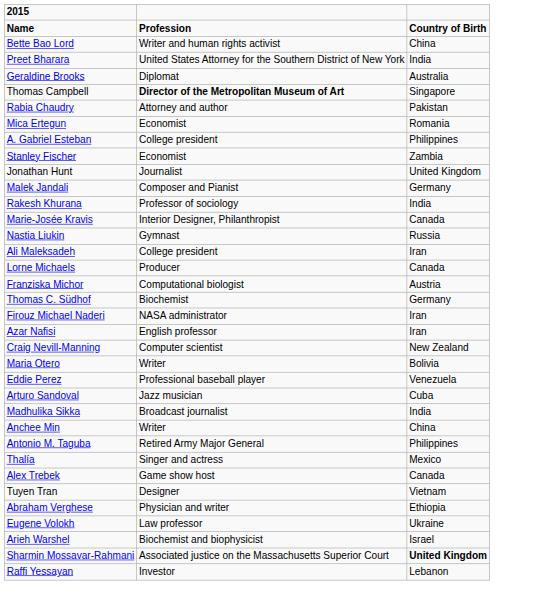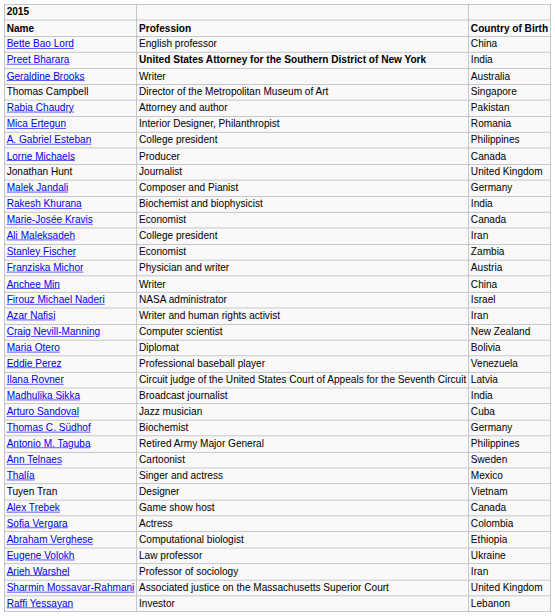 <table class="wikitable">
 <tr>
 <td><strong>2015</strong></td>
 <td></td>
 <td></td>
 </tr>
 <tr>
 <td><strong>Name</strong></td>
 <td><strong>Profession</strong></td>
 <td><strong>Country of Birth</strong></td>
 </tr>
 <tr>
 <td><a href='#'>Bette Bao Lord</a></td>
-<td>Writer and human rights activist</td>
+<td>English professor</td>
 <td>China</td>
 </tr>
 <tr>
 <td><a href='#'>Preet Bharara</a></td>
-<td>United States Attorney for the Southern District of New York</td>
+<td><strong>United States Attorney for the Southern District of New York</strong></td>
 <td>India</td>
 </tr>
 <tr>
 <td><a href='#'>Geraldine Brooks</a></td>
-<td>Diplomat</td>
+<td>Writer</td>
 <td>Australia</td>
 </tr>
 <tr>
 <td>Thomas Campbell</td>
-<td><strong>Director of the Metropolitan Museum of Art</strong></td>
+<td>Director of the Metropolitan Museum of Art</td>
 <td>Singapore</td>
 </tr>
 <tr>
 <td><a href='#'>Rabia Chaudry</a></td>
 <td>Attorney and author</td>
 <td>Pakistan</td>
 </tr>
 <tr>
 <td><a href='#'>Mica Ertegun</a></td>
-<td>Economist</td>
+<td>Interior Designer, Philanthropist</td>
 <td>Romania</td>
 </tr>
 <tr>
 <td><a href='#'>A. Gabriel Esteban</a></td>
 <td>College president</td>
 <td>Philippines</td>
 </tr>
 <tr>
-<td><a href='#'>Stanley Fischer</a></td>
-<td>Economist</td>
-<td>Zambia</td>
+<td><a href='#'>Lorne Michaels</a></td>
+<td>Producer</td>
+<td>Canada</td>
 </tr>
 <tr>
 <td>Jonathan Hunt</td>
 <td>Journalist</td>
 <td>United Kingdom</td>
 </tr>
 <tr>
 <td><a href='#'>Malek Jandali</a></td>
 <td>Composer and Pianist</td>
 <td>Germany</td>
 </tr>
 <tr>
 <td><a href='#'>Rakesh Khurana</a></td>
-<td>Professor of sociology</td>
+<td>Biochemist and biophysicist</td>
 <td>India</td>
 </tr>
 <tr>
 <td><a href='#'>Marie-Josée Kravis</a></td>
-<td>Interior Designer, Philanthropist</td>
+<td>Economist</td>
 <td>Canada</td>
-</tr>
-<tr>
-<td><a href='#'>Nastia Liukin</a></td>
-<td>Gymnast</td>
-<td>Russia</td>
 </tr>
 <tr>
 <td><a href='#'>Ali Maleksadeh</a></td>
 <td>College president</td>
 <td>Iran</td>
 </tr>
 <tr>
-<td><a href='#'>Lorne Michaels</a></td>
-<td>Producer</td>
-<td>Canada</td>
+<td><a href='#'>Stanley Fischer</a></td>
+<td>Economist</td>
+<td>Zambia</td>
 </tr>
 <tr>
 <td><a href='#'>Franziska Michor</a></td>
-<td>Computational biologist</td>
+<td>Physician and writer</td>
 <td>Austria</td>
 </tr>
 <tr>
-<td><a href='#'>Thomas C. Südhof</a></td>
-<td>Biochemist</td>
-<td>Germany</td>
+<td><a href='#'>Anchee Min</a></td>
+<td>Writer</td>
+<td>China</td>
 </tr>
 <tr>
 <td><a href='#'>Firouz Michael Naderi</a></td>
 <td>NASA administrator</td>
-<td>Iran</td>
+<td>Israel</td>
 </tr>
 <tr>
 <td><a href='#'>Azar Nafisi</a></td>
-<td>English professor</td>
+<td>Writer and human rights activist</td>
 <td>Iran</td>
 </tr>
 <tr>
 <td><a href='#'>Craig Nevill-Manning</a></td>
 <td>Computer scientist</td>
 <td>New Zealand</td>
 </tr>
 <tr>
 <td><a href='#'>Maria Otero</a></td>
-<td>Writer</td>
+<td>Diplomat</td>
 <td>Bolivia</td>
 </tr>
 <tr>
 <td><a href='#'>Eddie Perez</a></td>
 <td>Professional baseball player</td>
 <td>Venezuela</td>
 </tr>
 <tr>
-<td><a href='#'>Arturo Sandoval</a></td>
-<td>Jazz musician</td>
-<td>Cuba</td>
+<td><a href='#'>Ilana Rovner</a></td>
+<td>Circuit judge of the United States Court of Appeals for the  Seventh Circuit</td>
+<td>Latvia</td>
 </tr>
 <tr>
 <td><a href='#'>Madhulika Sikka</a></td>
 <td>Broadcast journalist</td>
 <td>India</td>
 </tr>
 <tr>
-<td><a href='#'>Anchee Min</a></td>
-<td>Writer</td>
-<td>China</td>
+<td><a href='#'>Arturo Sandoval</a></td>
+<td>Jazz musician</td>
+<td>Cuba</td>
+</tr>
+<tr>
+<td><a href='#'>Thomas C. Südhof</a></td>
+<td>Biochemist</td>
+<td>Germany</td>
 </tr>
 <tr>
 <td><a href='#'>Antonio M. Taguba</a></td>
 <td>Retired Army Major General</td>
 <td>Philippines</td>
 </tr>
 <tr>
+<td><a href='#'>Ann Telnaes</a></td>
+<td>Cartoonist</td>
+<td>Sweden</td>
+</tr>
+<tr>
 <td><a href='#'>Thalía</a></td>
 <td>Singer and actress</td>
 <td>Mexico</td>
+</tr>
+<tr>
+<td>Tuyen Tran</td>
+<td>Designer</td>
+<td>Vietnam</td>
 </tr>
 <tr>
 <td><a href='#'>Alex Trebek</a></td>
 <td>Game show host</td>
 <td>Canada</td>
 </tr>
 <tr>
-<td>Tuyen Tran</td>
-<td>Designer</td>
-<td>Vietnam</td>
+<td><a href='#'>Sofia Vergara</a></td>
+<td>Actress</td>
+<td>Colombia</td>
 </tr>
 <tr>
 <td><a href='#'>Abraham Verghese</a></td>
-<td>Physician and writer</td>
+<td>Computational biologist</td>
 <td>Ethiopia</td>
 </tr>
 <tr>
 <td><a href='#'>Eugene Volokh</a></td>
 <td>Law professor</td>
 <td>Ukraine</td>
 </tr>
 <tr>
 <td><a href='#'>Arieh Warshel</a></td>
-<td>Biochemist and biophysicist</td>
-<td>Israel</td>
+<td>Professor of sociology</td>
+<td>Iran</td>
 </tr>
 <tr>
 <td><a href='#'>Sharmin Mossavar-Rahmani</a></td>
 <td>Associated justice on the Massachusetts Superior Court</td>
-<td><strong>United Kingdom</strong></td>
+<td>United Kingdom</td>
 </tr>
 <tr>
 <td><a href='#'>Raffi Yessayan</a></td>
 <td>Investor</td>
 <td>Lebanon</td>
 </tr>
 </table>
